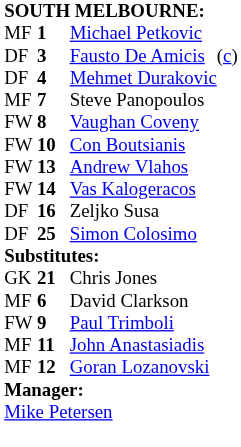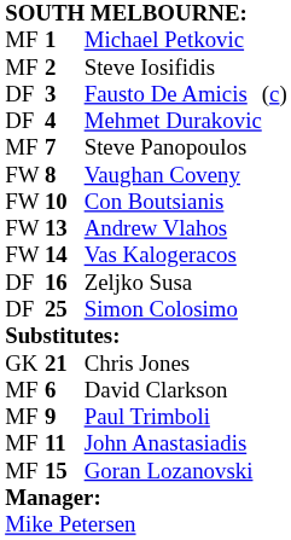 <table style="font-size: 90%" cellspacing="0" cellpadding="0" align=center>
 <tr>
 <td colspan="4"><strong>SOUTH MELBOURNE:</strong></td>
 </tr>
 <tr>
 <th width=25></th>
 <th width=25></th>
 </tr>
 <tr>
 <td>MF</td>
 <td><strong>1</strong></td>
 <td> <a href='#'>Michael Petkovic</a></td>
+</tr>
+<tr>
+<td>MF</td>
+<td><strong>2</strong></td>
+<td> Steve Iosifidis</td>
+<td></td>
+<td></td>
+<td></td>
+<td></td>
+<td></td>
+<td></td>
 </tr>
 <tr>
 <td>DF</td>
 <td><strong>3</strong></td>
 <td> <a href='#'>Fausto De Amicis</a></td>
 <td>(<a href='#'>c</a>)</td>
 <td></td>
 <td></td>
 <td></td>
 </tr>
 <tr>
 <td>DF</td>
 <td><strong>4</strong></td>
 <td> <a href='#'>Mehmet Durakovic</a></td>
 </tr>
 <tr>
 <td>MF</td>
 <td><strong>7</strong></td>
 <td> Steve Panopoulos</td>
 </tr>
 <tr>
 <td>FW</td>
 <td><strong>8</strong></td>
 <td> <a href='#'>Vaughan Coveny</a></td>
 </tr>
 <tr>
 <td>FW</td>
 <td><strong>10</strong></td>
 <td> <a href='#'>Con Boutsianis</a></td>
 </tr>
 <tr>
 <td>FW</td>
 <td><strong>13</strong></td>
 <td> <a href='#'>Andrew Vlahos</a></td>
 </tr>
 <tr>
 <td>FW</td>
 <td><strong>14</strong></td>
 <td> <a href='#'>Vas Kalogeracos</a></td>
 <td></td>
 <td></td>
 <td></td>
 </tr>
 <tr>
 <td>DF</td>
 <td><strong>16</strong></td>
 <td> Zeljko Susa</td>
 <td></td>
 <td></td>
 <td></td>
 </tr>
 <tr>
 <td>DF</td>
 <td><strong>25</strong></td>
 <td> <a href='#'>Simon Colosimo</a></td>
 </tr>
 <tr>
 <td colspan=3><strong>Substitutes:</strong></td>
 </tr>
 <tr>
 <td>GK</td>
 <td><strong>21</strong></td>
 <td> Chris Jones</td>
 </tr>
 <tr>
 <td>MF</td>
 <td><strong>6</strong></td>
 <td> David Clarkson</td>
 </tr>
 <tr>
-<td>FW</td>
+<td>MF</td>
 <td><strong>9</strong></td>
 <td> <a href='#'>Paul Trimboli</a></td>
 <td></td>
 <td></td>
 <td></td>
 </tr>
 <tr>
 <td>MF</td>
 <td><strong>11</strong></td>
 <td> <a href='#'>John Anastasiadis</a></td>
 <td></td>
 <td></td>
 <td></td>
 </tr>
 <tr>
 <td>MF</td>
-<td><strong>12</strong></td>
+<td><strong>15</strong></td>
 <td> <a href='#'>Goran Lozanovski</a></td>
 <td></td>
 <td></td>
 <td></td>
 </tr>
 <tr>
 <td colspan=3><strong>Manager:</strong></td>
 </tr>
 <tr>
 <td colspan=4> <a href='#'>Mike Petersen</a></td>
 </tr>
 </table>
